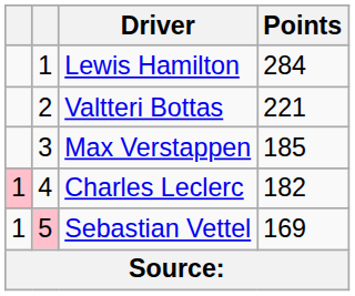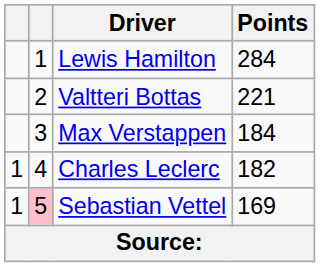 <table class="wikitable" style="font-size: 85%;">
 <tr>
 <th></th>
 <th></th>
 <th>Driver</th>
 <th>Points</th>
 </tr>
 <tr>
 <td align="left"></td>
 <td align="center">1</td>
 <td> <a href='#'>Lewis Hamilton</a></td>
 <td align="left">284</td>
 </tr>
 <tr>
 <td align="left"></td>
 <td align="center">2</td>
 <td> <a href='#'>Valtteri Bottas</a></td>
 <td align="left">221</td>
 </tr>
 <tr>
 <td align="left"></td>
 <td align="center">3</td>
 <td> <a href='#'>Max Verstappen</a></td>
-<td align="left">185</td>
+<td align="left">184</td>
 </tr>
 <tr>
-<td align="left" style="background: pink;"> 1</td>
+<td align="left"> 1</td>
 <td align="center">4</td>
 <td> <a href='#'>Charles Leclerc</a></td>
 <td align="left">182</td>
 </tr>
 <tr>
 <td align="left"> 1</td>
 <td align="center" style="background: pink;">5</td>
 <td> <a href='#'>Sebastian Vettel</a></td>
 <td align="left">169</td>
 </tr>
 <tr>
 <th colspan="4" align="center">Source:</th>
 </tr>
 </table>
